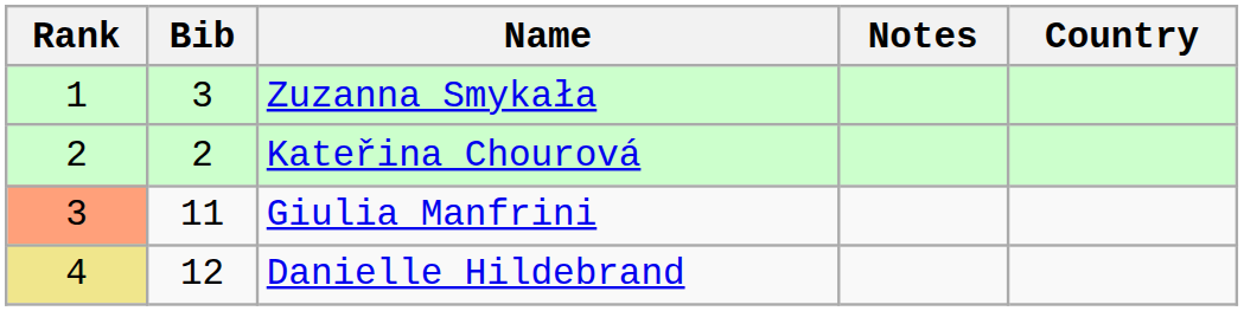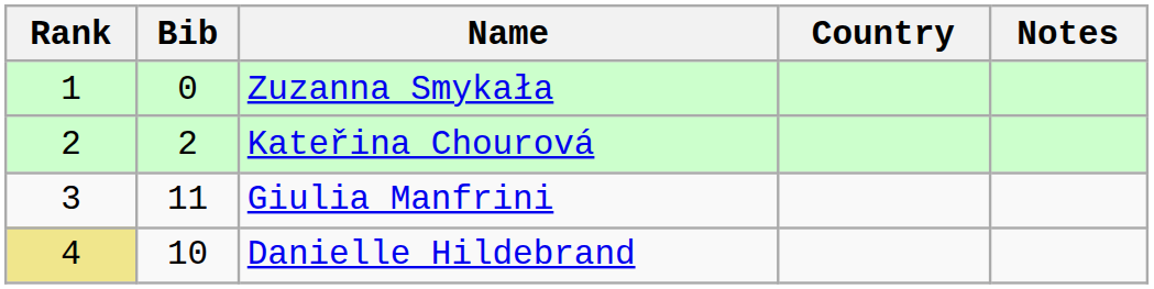 <table class="wikitable" style="text-align:center;" width=70%>
 <tr>
 <th>Rank</th>
 <th>Bib</th>
 <th>Name</th>
+<th>Country</th>
 <th>Notes</th>
-<th>Country</th>
 </tr>
 <tr bgcolor=ccffcc>
 <td>1</td>
-<td>3</td>
+<td>0</td>
 <td align=left><a href='#'>Zuzanna Smykała</a></td>
+<td align=left></td>
 <td></td>
-<td align=left></td>
 </tr>
 <tr bgcolor=ccffcc>
 <td>2</td>
 <td>2</td>
 <td align=left><a href='#'>Kateřina Chourová</a></td>
+<td align=left></td>
 <td></td>
-<td align=left></td>
 </tr>
 <tr>
-<td style="background: lightsalmon;">3</td>
+<td>3</td>
 <td>11</td>
 <td align=left><a href='#'>Giulia Manfrini</a></td>
+<td align=left></td>
 <td></td>
-<td align=left></td>
 </tr>
 <tr>
 <td style="background: khaki;">4</td>
-<td>12</td>
+<td>10</td>
 <td align=left><a href='#'>Danielle Hildebrand</a></td>
+<td align=left></td>
 <td></td>
-<td align=left></td>
 </tr>
 </table>
